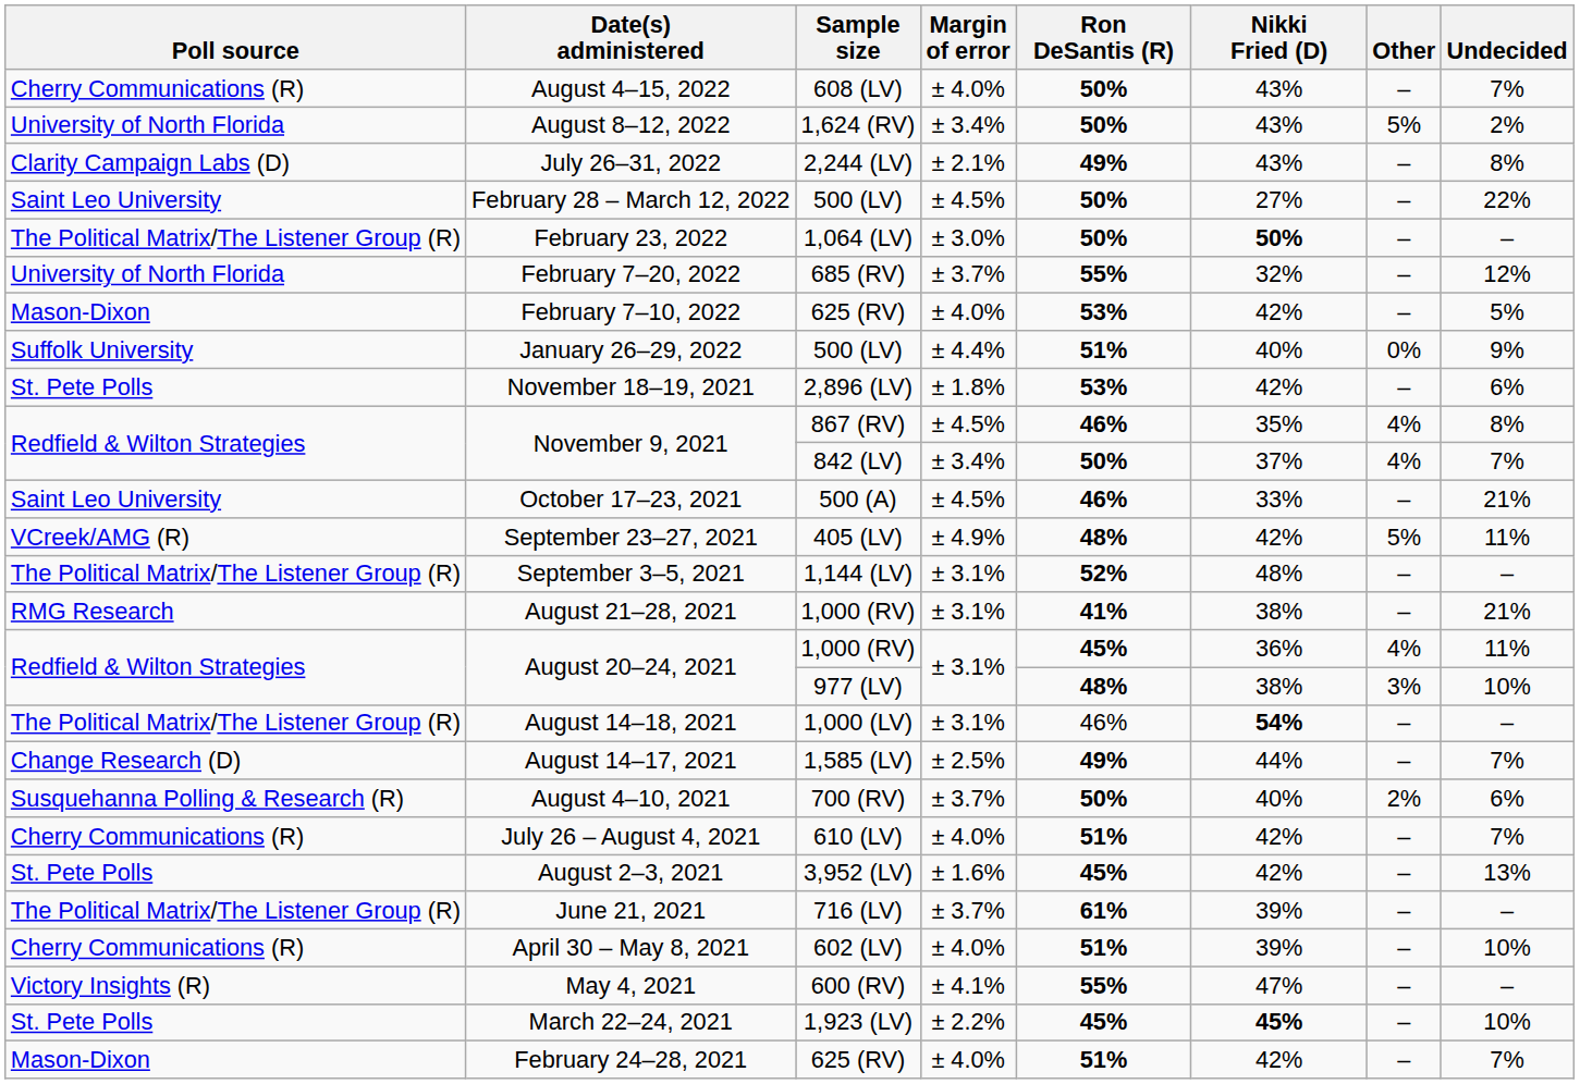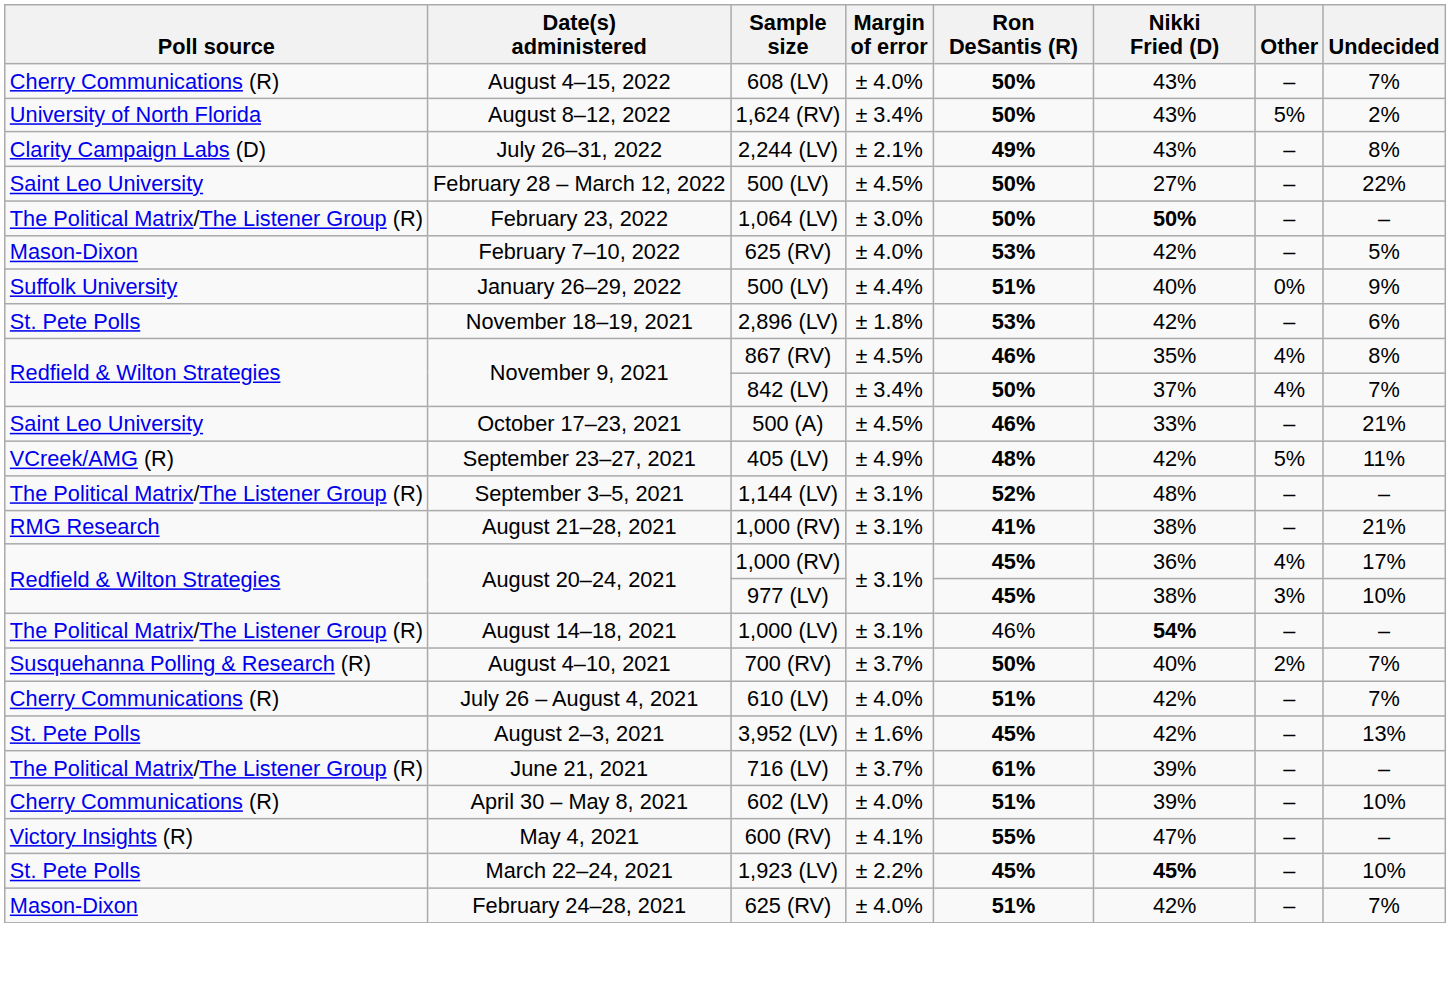 <table class="wikitable" style="font-size:90%;text-align:center;">
 <tr valign=bottom>
 <th>Poll source</th>
 <th>Date(s)<br>administered</th>
 <th>Sample<br>size</th>
 <th>Margin<br>of error</th>
 <th style="width:100px;">Ron<br>DeSantis (R)</th>
 <th style="width:100px;">Nikki<br>Fried (D)</th>
 <th>Other</th>
 <th>Undecided</th>
 </tr>
 <tr>
 <td style="text-align:left;"><a href='#'>Cherry Communications</a> (R)</td>
 <td>August 4–15, 2022</td>
 <td>608 (LV)</td>
 <td>± 4.0%</td>
 <td><strong>50%</strong></td>
 <td>43%</td>
 <td>–</td>
 <td>7%</td>
 </tr>
 <tr>
 <td style="text-align:left;"><a href='#'>University of North Florida</a></td>
 <td>August 8–12, 2022</td>
 <td>1,624 (RV)</td>
 <td>± 3.4%</td>
 <td><strong>50%</strong></td>
 <td>43%</td>
 <td>5%</td>
 <td>2%</td>
 </tr>
 <tr>
 <td style="text-align:left;"><a href='#'>Clarity Campaign Labs</a> (D)</td>
 <td>July 26–31, 2022</td>
 <td>2,244 (LV)</td>
 <td>± 2.1%</td>
 <td><strong>49%</strong></td>
 <td>43%</td>
 <td>–</td>
 <td>8%</td>
 </tr>
 <tr>
 <td style="text-align:left;"><a href='#'>Saint Leo University</a></td>
 <td>February 28 – March 12, 2022</td>
 <td>500 (LV)</td>
 <td>± 4.5%</td>
 <td><strong>50%</strong></td>
 <td>27%</td>
 <td>–</td>
 <td>22%</td>
 </tr>
 <tr>
 <td style="text-align:left;"><a href='#'>The Political Matrix</a>/<a href='#'>The Listener Group</a> (R)</td>
 <td>February 23, 2022</td>
 <td>1,064 (LV)</td>
 <td>± 3.0%</td>
 <td><strong>50%</strong></td>
 <td><strong>50%</strong></td>
 <td>–</td>
 <td>–</td>
-</tr>
-<tr>
-<td style="text-align:left;"><a href='#'>University of North Florida</a></td>
-<td>February 7–20, 2022</td>
-<td>685 (RV)</td>
-<td>± 3.7%</td>
-<td><strong>55%</strong></td>
-<td>32%</td>
-<td>–</td>
-<td>12%</td>
 </tr>
 <tr>
 <td style="text-align:left;"><a href='#'>Mason-Dixon</a></td>
 <td>February 7–10, 2022</td>
 <td>625 (RV)</td>
 <td>± 4.0%</td>
 <td><strong>53%</strong></td>
 <td>42%</td>
 <td>–</td>
 <td>5%</td>
 </tr>
 <tr>
 <td style="text-align:left;"><a href='#'>Suffolk University</a></td>
 <td>January 26–29, 2022</td>
 <td>500 (LV)</td>
 <td>± 4.4%</td>
 <td><strong>51%</strong></td>
 <td>40%</td>
 <td>0%</td>
 <td>9%</td>
 </tr>
 <tr>
 <td style="text-align:left;"><a href='#'>St. Pete Polls</a></td>
 <td>November 18–19, 2021</td>
 <td>2,896 (LV)</td>
 <td>± 1.8%</td>
 <td><strong>53%</strong></td>
 <td>42%</td>
 <td>–</td>
 <td>6%</td>
 </tr>
 <tr>
 <td style="text-align:left;" rowspan="2"><a href='#'>Redfield & Wilton Strategies</a></td>
 <td rowspan="2">November 9, 2021</td>
 <td>867 (RV)</td>
 <td>± 4.5%</td>
 <td><strong>46%</strong></td>
 <td>35%</td>
 <td>4%</td>
 <td>8%</td>
 </tr>
 <tr>
 <td>842 (LV)</td>
 <td>± 3.4%</td>
 <td><strong>50%</strong></td>
 <td>37%</td>
 <td>4%</td>
 <td>7%</td>
 </tr>
 <tr>
 <td style="text-align:left;"><a href='#'>Saint Leo University</a></td>
 <td>October 17–23, 2021</td>
 <td>500 (A)</td>
 <td>± 4.5%</td>
 <td><strong>46%</strong></td>
 <td>33%</td>
 <td>–</td>
 <td>21%</td>
 </tr>
 <tr>
 <td style="text-align:left;"><a href='#'>VCreek/AMG</a> (R)</td>
 <td>September 23–27, 2021</td>
 <td>405 (LV)</td>
 <td>± 4.9%</td>
 <td><strong>48%</strong></td>
 <td>42%</td>
 <td>5%</td>
 <td>11%</td>
 </tr>
 <tr>
 <td style="text-align:left;"><a href='#'>The Political Matrix</a>/<a href='#'>The Listener Group</a> (R)</td>
 <td>September 3–5, 2021</td>
 <td>1,144 (LV)</td>
 <td>± 3.1%</td>
 <td><strong>52%</strong></td>
 <td>48%</td>
 <td>–</td>
 <td>–</td>
 </tr>
 <tr>
 <td style="text-align:left;"><a href='#'>RMG Research</a></td>
 <td>August 21–28, 2021</td>
 <td>1,000 (RV)</td>
 <td>± 3.1%</td>
 <td><strong>41%</strong></td>
 <td>38%</td>
 <td>–</td>
 <td>21%</td>
 </tr>
 <tr>
 <td style="text-align:left;" rowspan="2"><a href='#'>Redfield & Wilton Strategies</a></td>
 <td rowspan="2">August 20–24, 2021</td>
 <td>1,000 (RV)</td>
 <td rowspan="2">± 3.1%</td>
 <td><strong>45%</strong></td>
 <td>36%</td>
 <td>4%</td>
-<td>11%</td>
+<td>17%</td>
 </tr>
 <tr>
 <td>977 (LV)</td>
-<td><strong>48%</strong></td>
+<td><strong>45%</strong></td>
 <td>38%</td>
 <td>3%</td>
 <td>10%</td>
 </tr>
 <tr>
 <td style="text-align:left;"><a href='#'>The Political Matrix</a>/<a href='#'>The Listener Group</a> (R)</td>
 <td>August 14–18, 2021</td>
 <td>1,000 (LV)</td>
 <td>± 3.1%</td>
 <td>46%</td>
 <td><strong>54%</strong></td>
 <td>–</td>
 <td>–</td>
 </tr>
 <tr>
-<td style="text-align:left;"><a href='#'>Change Research</a> (D)</td>
-<td>August 14–17, 2021</td>
-<td>1,585 (LV)</td>
-<td>± 2.5%</td>
-<td><strong>49%</strong></td>
-<td>44%</td>
-<td>–</td>
-<td>7%</td>
-</tr>
-<tr>
 <td style="text-align:left;"><a href='#'>Susquehanna Polling & Research</a> (R)</td>
 <td>August 4–10, 2021</td>
 <td>700 (RV)</td>
 <td>± 3.7%</td>
 <td><strong>50%</strong></td>
 <td>40%</td>
 <td>2%</td>
-<td>6%</td>
+<td>7%</td>
 </tr>
 <tr>
 <td style="text-align:left;"><a href='#'>Cherry Communications</a> (R)</td>
 <td>July 26 – August 4, 2021</td>
 <td>610 (LV)</td>
 <td>± 4.0%</td>
 <td><strong>51%</strong></td>
 <td>42%</td>
 <td>–</td>
 <td>7%</td>
 </tr>
 <tr>
 <td style="text-align:left;"><a href='#'>St. Pete Polls</a></td>
 <td>August 2–3, 2021</td>
 <td>3,952 (LV)</td>
 <td>± 1.6%</td>
 <td><strong>45%</strong></td>
 <td>42%</td>
 <td>–</td>
 <td>13%</td>
 </tr>
 <tr>
 <td style="text-align:left;"><a href='#'>The Political Matrix</a>/<a href='#'>The Listener Group</a> (R)</td>
 <td>June 21, 2021</td>
 <td>716 (LV)</td>
 <td>± 3.7%</td>
 <td><strong>61%</strong></td>
 <td>39%</td>
 <td>–</td>
 <td>–</td>
 </tr>
 <tr>
 <td style="text-align:left;"><a href='#'>Cherry Communications</a> (R)</td>
 <td>April 30 – May 8, 2021</td>
 <td>602 (LV)</td>
 <td>± 4.0%</td>
 <td><strong>51%</strong></td>
 <td>39%</td>
 <td>–</td>
 <td>10%</td>
 </tr>
 <tr>
 <td style="text-align:left;"><a href='#'>Victory Insights</a> (R)</td>
 <td>May 4, 2021</td>
 <td>600 (RV)</td>
 <td>± 4.1%</td>
 <td><strong>55%</strong></td>
 <td>47%</td>
 <td>–</td>
 <td>–</td>
 </tr>
 <tr>
 <td style="text-align:left;"><a href='#'>St. Pete Polls</a></td>
 <td>March 22–24, 2021</td>
 <td>1,923 (LV)</td>
 <td>± 2.2%</td>
 <td><strong>45%</strong></td>
 <td><strong>45%</strong></td>
 <td>–</td>
 <td>10%</td>
 </tr>
 <tr>
 <td style="text-align:left;"><a href='#'>Mason-Dixon</a></td>
 <td>February 24–28, 2021</td>
 <td>625 (RV)</td>
 <td>± 4.0%</td>
 <td><strong>51%</strong></td>
 <td>42%</td>
 <td>–</td>
 <td>7%</td>
 </tr>
 </table>
